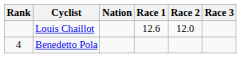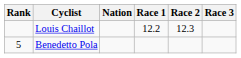 <table class="wikitable sortable" style="text-align:center">
 <tr>
 <th>Rank</th>
 <th>Cyclist</th>
 <th>Nation</th>
 <th>Race 1</th>
 <th>Race 2</th>
 <th>Race 3</th>
 </tr>
 <tr>
 <td></td>
 <td align=left><a href='#'>Louis Chaillot</a></td>
 <td align=left></td>
-<td>12.6</td>
-<td>12.0</td>
+<td>12.2</td>
+<td>12.3</td>
 <td></td>
 </tr>
 <tr>
-<td>4</td>
+<td>5</td>
 <td align=left><a href='#'>Benedetto Pola</a></td>
 <td align=left></td>
 <td></td>
 <td></td>
 <td></td>
 </tr>
 </table>
